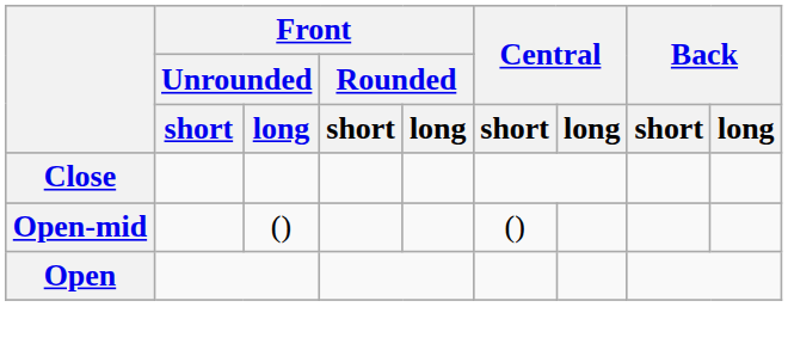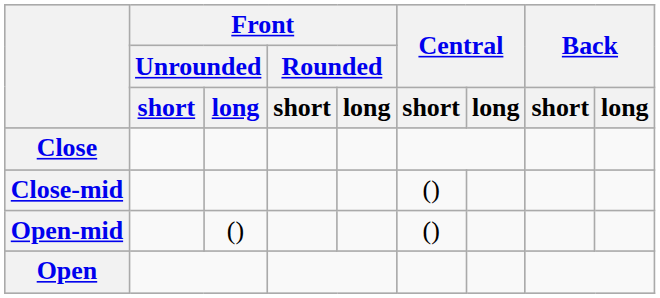 <table class="wikitable" style=text-align:center>
 <tr>
 <th rowspan=3></th>
 <th colspan=4><a href='#'>Front</a></th>
 <th colspan=2 rowspan=2><a href='#'>Central</a></th>
 <th colspan="2" rowspan="2"><a href='#'>Back</a></th>
 </tr>
 <tr class=small>
 <th colspan=2><a href='#'>Unrounded</a></th>
 <th colspan=2><a href='#'>Rounded</a></th>
 </tr>
 <tr class=small>
 <th><a href='#'>short</a></th>
 <th><a href='#'>long</a></th>
 <th>short</th>
 <th>long</th>
 <th>short</th>
 <th>long</th>
 <th>short</th>
 <th>long</th>
 </tr>
 <tr>
 <th><a href='#'>Close</a></th>
 <td></td>
 <td></td>
 <td></td>
 <td></td>
 <td colspan=2></td>
 <td></td>
 <td></td>
 </tr>
 <tr>
+<th><a href='#'>Close-mid</a></th>
+<td></td>
+<td></td>
+<td></td>
+<td></td>
+<td>()</td>
+<td></td>
+<td></td>
+<td></td>
+</tr>
+<tr>
 <th><a href='#'>Open-mid</a></th>
 <td></td>
 <td>()</td>
 <td></td>
 <td></td>
 <td>()</td>
 <td></td>
 <td></td>
 <td></td>
 </tr>
 <tr>
 <th><a href='#'>Open</a></th>
 <td colspan=2></td>
 <td colspan=2></td>
 <td></td>
 <td></td>
 <td colspan=2></td>
 </tr>
 </table>
